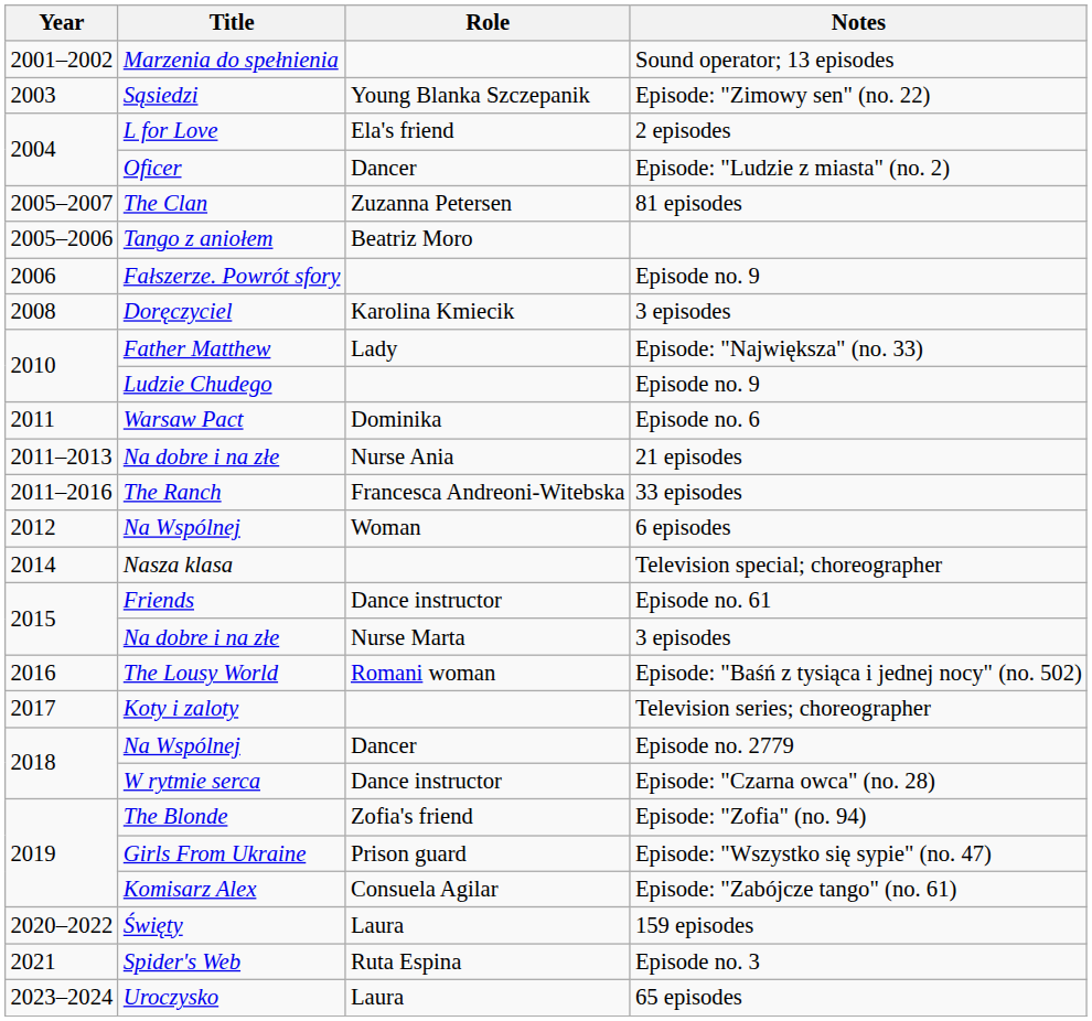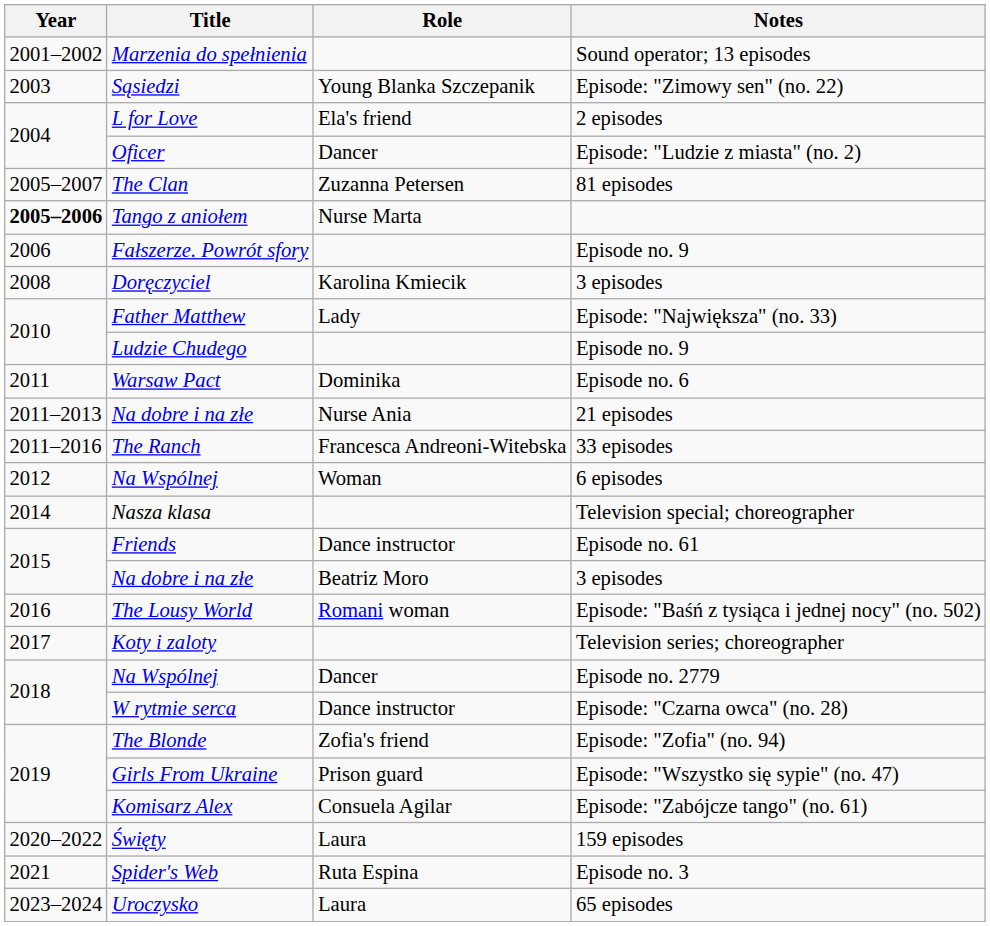 <table class="wikitable plainrowheaders sortable">
 <tr>
 <th scope="col">Year</th>
 <th scope="col">Title</th>
 <th scope="col">Role</th>
 <th scope="col" class="unsortable">Notes</th>
 </tr>
 <tr>
 <td>2001–2002</td>
 <td><em><a href='#'>Marzenia do spełnienia</a></em></td>
 <td></td>
 <td>Sound operator; 13 episodes</td>
 </tr>
 <tr>
 <td>2003</td>
 <td><em><a href='#'>Sąsiedzi</a></em></td>
 <td>Young Blanka Szczepanik</td>
 <td>Episode: "Zimowy sen" (no. 22)</td>
 </tr>
 <tr>
 <td rowspan=2>2004</td>
 <td><em><a href='#'>L for Love</a></em></td>
 <td>Ela's friend</td>
 <td>2 episodes</td>
 </tr>
 <tr>
 <td><em><a href='#'>Oficer</a></em></td>
 <td>Dancer</td>
 <td>Episode: "Ludzie z miasta" (no. 2)</td>
 </tr>
 <tr>
 <td>2005–2007</td>
 <td><em><a href='#'>The Clan</a></em></td>
 <td>Zuzanna Petersen</td>
 <td>81 episodes</td>
 </tr>
 <tr>
-<td>2005–2006</td>
+<td><strong>2005–2006</strong></td>
 <td><em><a href='#'>Tango z aniołem</a></em></td>
-<td>Beatriz Moro</td>
+<td>Nurse Marta</td>
 <td></td>
 </tr>
 <tr>
 <td>2006</td>
 <td><em><a href='#'>Fałszerze. Powrót sfory</a></em></td>
 <td></td>
 <td>Episode no. 9</td>
 </tr>
 <tr>
 <td>2008</td>
 <td><em><a href='#'>Doręczyciel</a></em></td>
 <td>Karolina Kmiecik</td>
 <td>3 episodes</td>
 </tr>
 <tr>
 <td rowspan=2>2010</td>
 <td><em><a href='#'>Father Matthew</a></em></td>
 <td>Lady</td>
 <td>Episode: "Największa" (no. 33)</td>
 </tr>
 <tr>
 <td><em><a href='#'>Ludzie Chudego</a></em></td>
 <td></td>
 <td>Episode no. 9</td>
 </tr>
 <tr>
 <td>2011</td>
 <td><em><a href='#'>Warsaw Pact</a></em></td>
 <td>Dominika</td>
 <td>Episode no. 6</td>
 </tr>
 <tr>
 <td>2011–2013</td>
 <td><em><a href='#'>Na dobre i na złe</a></em></td>
 <td>Nurse Ania</td>
 <td>21 episodes</td>
 </tr>
 <tr>
 <td>2011–2016</td>
 <td><em><a href='#'>The Ranch</a></em></td>
 <td>Francesca Andreoni-Witebska</td>
 <td>33 episodes</td>
 </tr>
 <tr>
 <td>2012</td>
 <td><em><a href='#'>Na Wspólnej</a></em></td>
 <td>Woman</td>
 <td>6 episodes</td>
 </tr>
 <tr>
 <td>2014</td>
 <td><em>Nasza klasa</em></td>
 <td></td>
 <td>Television special; choreographer</td>
 </tr>
 <tr>
 <td rowspan=2>2015</td>
 <td><em><a href='#'>Friends</a></em></td>
 <td>Dance instructor</td>
 <td>Episode no. 61</td>
 </tr>
 <tr>
 <td><em><a href='#'>Na dobre i na złe</a></em></td>
-<td>Nurse Marta</td>
+<td>Beatriz Moro</td>
 <td>3 episodes</td>
 </tr>
 <tr>
 <td>2016</td>
 <td><em><a href='#'>The Lousy World</a></em></td>
 <td><a href='#'>Romani</a> woman</td>
 <td>Episode: "Baśń z tysiąca i jednej nocy" (no. 502)</td>
 </tr>
 <tr>
 <td>2017</td>
 <td><em><a href='#'>Koty i zaloty</a></em></td>
 <td></td>
 <td>Television series; choreographer</td>
 </tr>
 <tr>
 <td rowspan=2>2018</td>
 <td><em><a href='#'>Na Wspólnej</a></em></td>
 <td>Dancer</td>
 <td>Episode no. 2779</td>
 </tr>
 <tr>
 <td><em><a href='#'>W rytmie serca</a></em></td>
 <td>Dance instructor</td>
 <td>Episode: "Czarna owca" (no. 28)</td>
 </tr>
 <tr>
 <td rowspan=3>2019</td>
 <td><em><a href='#'>The Blonde</a></em></td>
 <td>Zofia's friend</td>
 <td>Episode: "Zofia" (no. 94)</td>
 </tr>
 <tr>
 <td><em><a href='#'>Girls From Ukraine</a></em></td>
 <td>Prison guard</td>
 <td>Episode: "Wszystko się sypie" (no. 47)</td>
 </tr>
 <tr>
 <td><em><a href='#'>Komisarz Alex</a></em></td>
 <td>Consuela Agilar</td>
 <td>Episode: "Zabójcze tango" (no. 61)</td>
 </tr>
 <tr>
 <td>2020–2022</td>
 <td><em><a href='#'>Święty</a></em></td>
 <td>Laura</td>
 <td>159 episodes</td>
 </tr>
 <tr>
 <td>2021</td>
 <td><em><a href='#'>Spider's Web</a></em></td>
 <td>Ruta Espina</td>
 <td>Episode no. 3</td>
 </tr>
 <tr>
 <td>2023–2024</td>
 <td><em><a href='#'>Uroczysko</a></em></td>
 <td>Laura</td>
 <td>65 episodes</td>
 </tr>
 <tr>
 </tr>
 </table>
